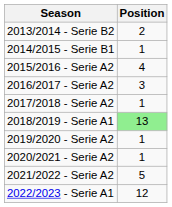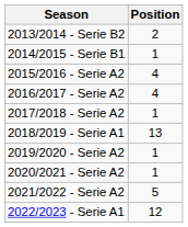 <table class="wikitable" style="font-size: 100%; text-align:center">
 <tr>
 <th>Season</th>
 <th>Position</th>
 </tr>
 <tr>
 <td align="left">2013/2014 - Serie B2</td>
 <td>2</td>
 </tr>
 <tr>
 <td align="left">2014/2015 - Serie B1</td>
 <td>1</td>
 </tr>
 <tr>
 <td align="left">2015/2016 - Serie A2</td>
 <td>4</td>
 </tr>
 <tr>
 <td align="left">2016/2017 - Serie A2</td>
-<td>3</td>
+<td>4</td>
 </tr>
 <tr>
 <td align="left">2017/2018 - Serie A2</td>
 <td>1</td>
 </tr>
 <tr>
 <td align="left">2018/2019 - Serie A1</td>
-<td style="background: lightgreen;">13</td>
+<td>13</td>
 </tr>
 <tr>
 <td align="left">2019/2020 - Serie A2</td>
 <td>1</td>
 </tr>
 <tr>
 <td align="left">2020/2021 - Serie A2</td>
 <td>1</td>
 </tr>
 <tr>
 <td align="left">2021/2022 - Serie A2</td>
 <td>5</td>
 </tr>
 <tr>
 <td align="left"><a href='#'>2022/2023</a> - Serie A1</td>
 <td>12</td>
 </tr>
 </table>
